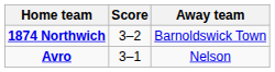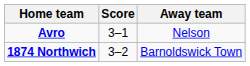 <table class="wikitable" style="text-align: center">
 <tr>
 <th>Home team</th>
 <th>Score</th>
 <th>Away team</th>
 </tr>
 <tr>
+<td><strong><a href='#'>Avro</a></strong></td>
+<td>3–1</td>
+<td><a href='#'>Nelson</a></td>
+</tr>
+<tr>
 <td><strong><a href='#'>1874 Northwich</a></strong></td>
 <td>3–2</td>
 <td><a href='#'>Barnoldswick Town</a></td>
 </tr>
-<tr>
-<td><strong><a href='#'>Avro</a></strong></td>
-<td>3–1</td>
-<td><a href='#'>Nelson</a></td>
-</tr>
 </table>
